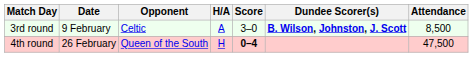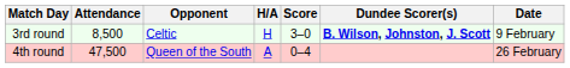 <table class="wikitable" style="text-align:center">
 <tr>
 <th>Match Day</th>
-<th>Date</th>
+<th>Attendance</th>
 <th>Opponent</th>
 <th>H/A</th>
 <th>Score</th>
 <th>Dundee Scorer(s)</th>
-<th>Attendance</th>
+<th>Date</th>
 </tr>
 <tr bgcolor="#EEFFEE">
 <td>3rd round</td>
-<td align="left">9 February</td>
+<td>8,500</td>
 <td align="left"><a href='#'>Celtic</a></td>
-<td><a href='#'>A</a></td>
+<td><a href='#'>H</a></td>
 <td>3–0</td>
 <td align="left"><strong><a href='#'>B. Wilson</a>, <a href='#'>Johnston</a>, <a href='#'>J. Scott</a></strong></td>
-<td>8,500</td>
+<td align="left">9 February</td>
 </tr>
 <tr bgcolor="#FFCCCC">
 <td>4th round</td>
+<td>47,500</td>
+<td align="left"><a href='#'>Queen of the South</a></td>
+<td><a href='#'>A</a></td>
+<td>0–4</td>
+<td align="left"></td>
 <td align="left">26 February</td>
-<td align="left"><a href='#'>Queen of the South</a></td>
-<td><a href='#'>H</a></td>
-<td><strong>0–4</strong></td>
-<td align="left"></td>
-<td>47,500</td>
 </tr>
 </table>
